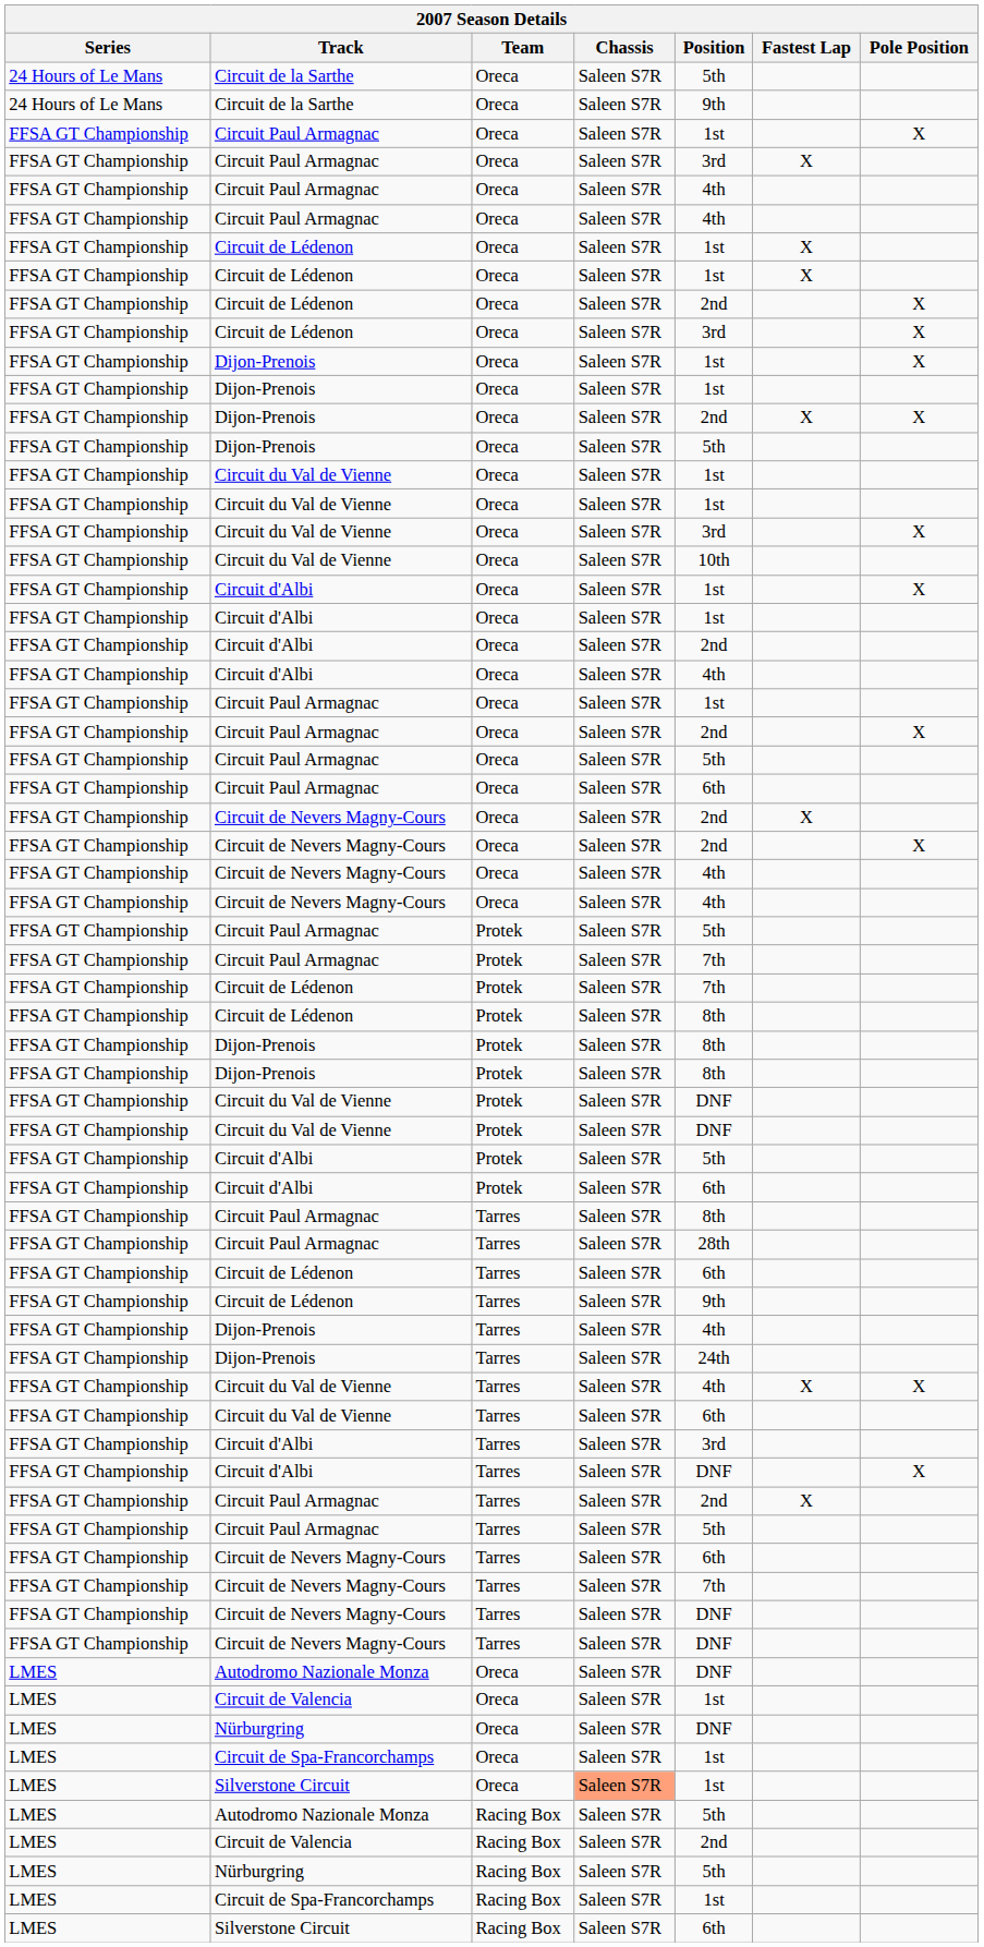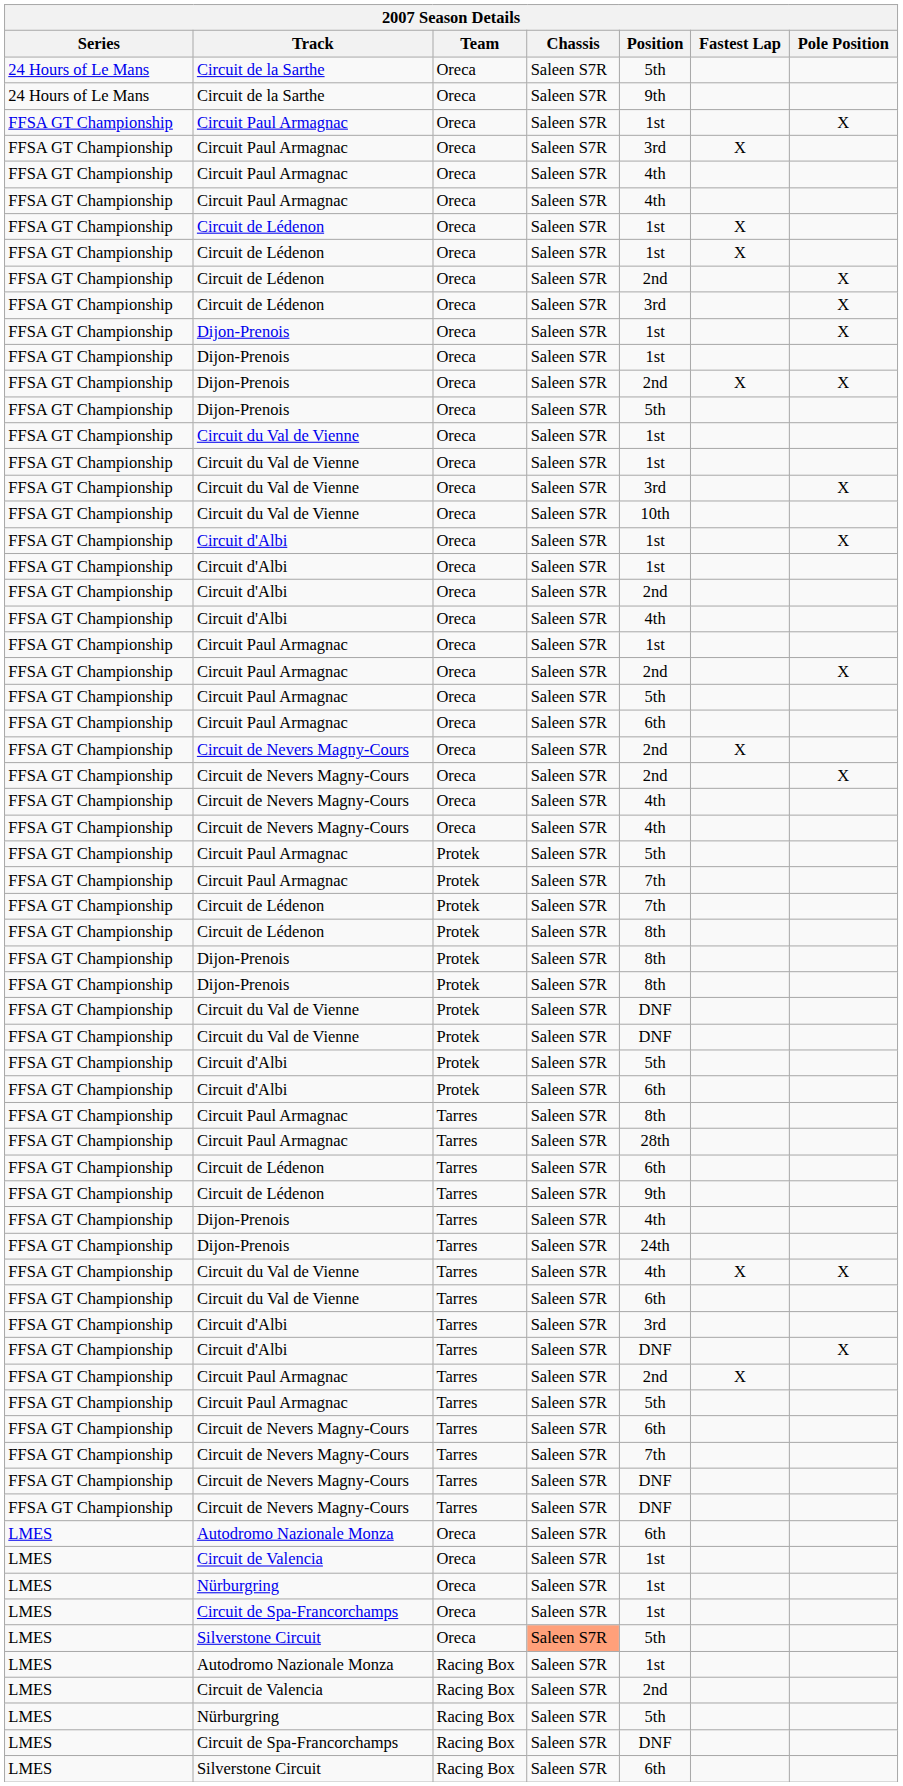 <table class="wikitable collapsible collapsed">
 <tr>
 <th colspan="7" width="875px">2007 Season Details</th>
 </tr>
 <tr>
 <th scope="col">Series</th>
 <th scope="col">Track</th>
 <th scope="col">Team</th>
 <th scope="col">Chassis</th>
 <th scope="col">Position</th>
 <th scope="col">Fastest Lap</th>
 <th scope="col">Pole Position</th>
 </tr>
 <tr>
 <td><a href='#'>24 Hours of Le Mans</a></td>
 <td><a href='#'>Circuit de la Sarthe</a></td>
 <td>Oreca</td>
 <td>Saleen S7R</td>
 <td style="text-align:center">5th</td>
 <td style="text-align:center"></td>
 <td style="text-align:center"></td>
 </tr>
 <tr>
 <td>24 Hours of Le Mans</td>
 <td>Circuit de la Sarthe</td>
 <td>Oreca</td>
 <td>Saleen S7R</td>
 <td style="text-align:center">9th</td>
 <td style="text-align:center"></td>
 <td style="text-align:center"></td>
 </tr>
 <tr>
 <td><a href='#'>FFSA GT Championship</a></td>
 <td><a href='#'>Circuit Paul Armagnac</a></td>
 <td>Oreca</td>
 <td>Saleen S7R</td>
 <td style="text-align:center">1st</td>
 <td style="text-align:center"></td>
 <td style="text-align:center">X</td>
 </tr>
 <tr>
 <td>FFSA GT Championship</td>
 <td>Circuit Paul Armagnac</td>
 <td>Oreca</td>
 <td>Saleen S7R</td>
 <td style="text-align:center">3rd</td>
 <td style="text-align:center">X</td>
 <td style="text-align:center"></td>
 </tr>
 <tr>
 <td>FFSA GT Championship</td>
 <td>Circuit Paul Armagnac</td>
 <td>Oreca</td>
 <td>Saleen S7R</td>
 <td style="text-align:center">4th</td>
 <td style="text-align:center"></td>
 <td style="text-align:center"></td>
 </tr>
 <tr>
 <td>FFSA GT Championship</td>
 <td>Circuit Paul Armagnac</td>
 <td>Oreca</td>
 <td>Saleen S7R</td>
 <td style="text-align:center">4th</td>
 <td style="text-align:center"></td>
 <td style="text-align:center"></td>
 </tr>
 <tr>
 <td>FFSA GT Championship</td>
 <td><a href='#'>Circuit de Lédenon</a></td>
 <td>Oreca</td>
 <td>Saleen S7R</td>
 <td style="text-align:center">1st</td>
 <td style="text-align:center">X</td>
 <td style="text-align:center"></td>
 </tr>
 <tr>
 <td>FFSA GT Championship</td>
 <td>Circuit de Lédenon</td>
 <td>Oreca</td>
 <td>Saleen S7R</td>
 <td style="text-align:center">1st</td>
 <td style="text-align:center">X</td>
 <td style="text-align:center"></td>
 </tr>
 <tr>
 <td>FFSA GT Championship</td>
 <td>Circuit de Lédenon</td>
 <td>Oreca</td>
 <td>Saleen S7R</td>
 <td style="text-align:center">2nd</td>
 <td style="text-align:center"></td>
 <td style="text-align:center">X</td>
 </tr>
 <tr>
 <td>FFSA GT Championship</td>
 <td>Circuit de Lédenon</td>
 <td>Oreca</td>
 <td>Saleen S7R</td>
 <td style="text-align:center">3rd</td>
 <td style="text-align:center"></td>
 <td style="text-align:center">X</td>
 </tr>
 <tr>
 <td>FFSA GT Championship</td>
 <td><a href='#'>Dijon-Prenois</a></td>
 <td>Oreca</td>
 <td>Saleen S7R</td>
 <td style="text-align:center">1st</td>
 <td style="text-align:center"></td>
 <td style="text-align:center">X</td>
 </tr>
 <tr>
 <td>FFSA GT Championship</td>
 <td>Dijon-Prenois</td>
 <td>Oreca</td>
 <td>Saleen S7R</td>
 <td style="text-align:center">1st</td>
 <td style="text-align:center"></td>
 <td style="text-align:center"></td>
 </tr>
 <tr>
 <td>FFSA GT Championship</td>
 <td>Dijon-Prenois</td>
 <td>Oreca</td>
 <td>Saleen S7R</td>
 <td style="text-align:center">2nd</td>
 <td style="text-align:center">X</td>
 <td style="text-align:center">X</td>
 </tr>
 <tr>
 <td>FFSA GT Championship</td>
 <td>Dijon-Prenois</td>
 <td>Oreca</td>
 <td>Saleen S7R</td>
 <td style="text-align:center">5th</td>
 <td style="text-align:center"></td>
 <td style="text-align:center"></td>
 </tr>
 <tr>
 <td>FFSA GT Championship</td>
 <td><a href='#'>Circuit du Val de Vienne</a></td>
 <td>Oreca</td>
 <td>Saleen S7R</td>
 <td style="text-align:center">1st</td>
 <td style="text-align:center"></td>
 <td style="text-align:center"></td>
 </tr>
 <tr>
 <td>FFSA GT Championship</td>
 <td>Circuit du Val de Vienne</td>
 <td>Oreca</td>
 <td>Saleen S7R</td>
 <td style="text-align:center">1st</td>
 <td style="text-align:center"></td>
 <td style="text-align:center"></td>
 </tr>
 <tr>
 <td>FFSA GT Championship</td>
 <td>Circuit du Val de Vienne</td>
 <td>Oreca</td>
 <td>Saleen S7R</td>
 <td style="text-align:center">3rd</td>
 <td style="text-align:center"></td>
 <td style="text-align:center">X</td>
 </tr>
 <tr>
 <td>FFSA GT Championship</td>
 <td>Circuit du Val de Vienne</td>
 <td>Oreca</td>
 <td>Saleen S7R</td>
 <td style="text-align:center">10th</td>
 <td style="text-align:center"></td>
 <td style="text-align:center"></td>
 </tr>
 <tr>
 <td>FFSA GT Championship</td>
 <td><a href='#'>Circuit d'Albi</a></td>
 <td>Oreca</td>
 <td>Saleen S7R</td>
 <td style="text-align:center">1st</td>
 <td style="text-align:center"></td>
 <td style="text-align:center">X</td>
 </tr>
 <tr>
 <td>FFSA GT Championship</td>
 <td>Circuit d'Albi</td>
 <td>Oreca</td>
 <td>Saleen S7R</td>
 <td style="text-align:center">1st</td>
 <td style="text-align:center"></td>
 <td style="text-align:center"></td>
 </tr>
 <tr>
 <td>FFSA GT Championship</td>
 <td>Circuit d'Albi</td>
 <td>Oreca</td>
 <td>Saleen S7R</td>
 <td style="text-align:center">2nd</td>
 <td style="text-align:center"></td>
 <td style="text-align:center"></td>
 </tr>
 <tr>
 <td>FFSA GT Championship</td>
 <td>Circuit d'Albi</td>
 <td>Oreca</td>
 <td>Saleen S7R</td>
 <td style="text-align:center">4th</td>
 <td style="text-align:center"></td>
 <td style="text-align:center"></td>
 </tr>
 <tr>
 <td>FFSA GT Championship</td>
 <td>Circuit Paul Armagnac</td>
 <td>Oreca</td>
 <td>Saleen S7R</td>
 <td style="text-align:center">1st</td>
 <td style="text-align:center"></td>
 <td style="text-align:center"></td>
 </tr>
 <tr>
 <td>FFSA GT Championship</td>
 <td>Circuit Paul Armagnac</td>
 <td>Oreca</td>
 <td>Saleen S7R</td>
 <td style="text-align:center">2nd</td>
 <td style="text-align:center"></td>
 <td style="text-align:center">X</td>
 </tr>
 <tr>
 <td>FFSA GT Championship</td>
 <td>Circuit Paul Armagnac</td>
 <td>Oreca</td>
 <td>Saleen S7R</td>
 <td style="text-align:center">5th</td>
 <td style="text-align:center"></td>
 <td style="text-align:center"></td>
 </tr>
 <tr>
 <td>FFSA GT Championship</td>
 <td>Circuit Paul Armagnac</td>
 <td>Oreca</td>
 <td>Saleen S7R</td>
 <td style="text-align:center">6th</td>
 <td style="text-align:center"></td>
 <td style="text-align:center"></td>
 </tr>
 <tr>
 <td>FFSA GT Championship</td>
 <td><a href='#'>Circuit de Nevers Magny-Cours</a></td>
 <td>Oreca</td>
 <td>Saleen S7R</td>
 <td style="text-align:center">2nd</td>
 <td style="text-align:center">X</td>
 <td style="text-align:center"></td>
 </tr>
 <tr>
 <td>FFSA GT Championship</td>
 <td>Circuit de Nevers Magny-Cours</td>
 <td>Oreca</td>
 <td>Saleen S7R</td>
 <td style="text-align:center">2nd</td>
 <td style="text-align:center"></td>
 <td style="text-align:center">X</td>
 </tr>
 <tr>
 <td>FFSA GT Championship</td>
 <td>Circuit de Nevers Magny-Cours</td>
 <td>Oreca</td>
 <td>Saleen S7R</td>
 <td style="text-align:center">4th</td>
 <td style="text-align:center"></td>
 <td style="text-align:center"></td>
 </tr>
 <tr>
 <td>FFSA GT Championship</td>
 <td>Circuit de Nevers Magny-Cours</td>
 <td>Oreca</td>
 <td>Saleen S7R</td>
 <td style="text-align:center">4th</td>
 <td style="text-align:center"></td>
 <td style="text-align:center"></td>
 </tr>
 <tr>
 <td>FFSA GT Championship</td>
 <td>Circuit Paul Armagnac</td>
 <td>Protek</td>
 <td>Saleen S7R</td>
 <td style="text-align:center">5th</td>
 <td style="text-align:center"></td>
 <td style="text-align:center"></td>
 </tr>
 <tr>
 <td>FFSA GT Championship</td>
 <td>Circuit Paul Armagnac</td>
 <td>Protek</td>
 <td>Saleen S7R</td>
 <td style="text-align:center">7th</td>
 <td style="text-align:center"></td>
 <td style="text-align:center"></td>
 </tr>
 <tr>
 <td>FFSA GT Championship</td>
 <td>Circuit de Lédenon</td>
 <td>Protek</td>
 <td>Saleen S7R</td>
 <td style="text-align:center">7th</td>
 <td style="text-align:center"></td>
 <td style="text-align:center"></td>
 </tr>
 <tr>
 <td>FFSA GT Championship</td>
 <td>Circuit de Lédenon</td>
 <td>Protek</td>
 <td>Saleen S7R</td>
 <td style="text-align:center">8th</td>
 <td style="text-align:center"></td>
 <td style="text-align:center"></td>
 </tr>
 <tr>
 <td>FFSA GT Championship</td>
 <td>Dijon-Prenois</td>
 <td>Protek</td>
 <td>Saleen S7R</td>
 <td style="text-align:center">8th</td>
 <td style="text-align:center"></td>
 <td style="text-align:center"></td>
 </tr>
 <tr>
 <td>FFSA GT Championship</td>
 <td>Dijon-Prenois</td>
 <td>Protek</td>
 <td>Saleen S7R</td>
 <td style="text-align:center">8th</td>
 <td style="text-align:center"></td>
 <td style="text-align:center"></td>
 </tr>
 <tr>
 <td>FFSA GT Championship</td>
 <td>Circuit du Val de Vienne</td>
 <td>Protek</td>
 <td>Saleen S7R</td>
 <td style="text-align:center">DNF</td>
 <td style="text-align:center"></td>
 <td style="text-align:center"></td>
 </tr>
 <tr>
 <td>FFSA GT Championship</td>
 <td>Circuit du Val de Vienne</td>
 <td>Protek</td>
 <td>Saleen S7R</td>
 <td style="text-align:center">DNF</td>
 <td style="text-align:center"></td>
 <td style="text-align:center"></td>
 </tr>
 <tr>
 <td>FFSA GT Championship</td>
 <td>Circuit d'Albi</td>
 <td>Protek</td>
 <td>Saleen S7R</td>
 <td style="text-align:center">5th</td>
 <td style="text-align:center"></td>
 <td style="text-align:center"></td>
 </tr>
 <tr>
 <td>FFSA GT Championship</td>
 <td>Circuit d'Albi</td>
 <td>Protek</td>
 <td>Saleen S7R</td>
 <td style="text-align:center">6th</td>
 <td style="text-align:center"></td>
 <td style="text-align:center"></td>
 </tr>
 <tr>
 <td>FFSA GT Championship</td>
 <td>Circuit Paul Armagnac</td>
 <td>Tarres</td>
 <td>Saleen S7R</td>
 <td style="text-align:center">8th</td>
 <td style="text-align:center"></td>
 <td style="text-align:center"></td>
 </tr>
 <tr>
 <td>FFSA GT Championship</td>
 <td>Circuit Paul Armagnac</td>
 <td>Tarres</td>
 <td>Saleen S7R</td>
 <td style="text-align:center">28th</td>
 <td style="text-align:center"></td>
 <td style="text-align:center"></td>
 </tr>
 <tr>
 <td>FFSA GT Championship</td>
 <td>Circuit de Lédenon</td>
 <td>Tarres</td>
 <td>Saleen S7R</td>
 <td style="text-align:center">6th</td>
 <td style="text-align:center"></td>
 <td style="text-align:center"></td>
 </tr>
 <tr>
 <td>FFSA GT Championship</td>
 <td>Circuit de Lédenon</td>
 <td>Tarres</td>
 <td>Saleen S7R</td>
 <td style="text-align:center">9th</td>
 <td style="text-align:center"></td>
 <td style="text-align:center"></td>
 </tr>
 <tr>
 <td>FFSA GT Championship</td>
 <td>Dijon-Prenois</td>
 <td>Tarres</td>
 <td>Saleen S7R</td>
 <td style="text-align:center">4th</td>
 <td style="text-align:center"></td>
 <td style="text-align:center"></td>
 </tr>
 <tr>
 <td>FFSA GT Championship</td>
 <td>Dijon-Prenois</td>
 <td>Tarres</td>
 <td>Saleen S7R</td>
 <td style="text-align:center">24th</td>
 <td style="text-align:center"></td>
 <td style="text-align:center"></td>
 </tr>
 <tr>
 <td>FFSA GT Championship</td>
 <td>Circuit du Val de Vienne</td>
 <td>Tarres</td>
 <td>Saleen S7R</td>
 <td style="text-align:center">4th</td>
 <td style="text-align:center">X</td>
 <td style="text-align:center">X</td>
 </tr>
 <tr>
 <td>FFSA GT Championship</td>
 <td>Circuit du Val de Vienne</td>
 <td>Tarres</td>
 <td>Saleen S7R</td>
 <td style="text-align:center">6th</td>
 <td style="text-align:center"></td>
 <td style="text-align:center"></td>
 </tr>
 <tr>
 <td>FFSA GT Championship</td>
 <td>Circuit d'Albi</td>
 <td>Tarres</td>
 <td>Saleen S7R</td>
 <td style="text-align:center">3rd</td>
 <td style="text-align:center"></td>
 <td style="text-align:center"></td>
 </tr>
 <tr>
 <td>FFSA GT Championship</td>
 <td>Circuit d'Albi</td>
 <td>Tarres</td>
 <td>Saleen S7R</td>
 <td style="text-align:center">DNF</td>
 <td style="text-align:center"></td>
 <td style="text-align:center">X</td>
 </tr>
 <tr>
 <td>FFSA GT Championship</td>
 <td>Circuit Paul Armagnac</td>
 <td>Tarres</td>
 <td>Saleen S7R</td>
 <td style="text-align:center">2nd</td>
 <td style="text-align:center">X</td>
 <td style="text-align:center"></td>
 </tr>
 <tr>
 <td>FFSA GT Championship</td>
 <td>Circuit Paul Armagnac</td>
 <td>Tarres</td>
 <td>Saleen S7R</td>
 <td style="text-align:center">5th</td>
 <td style="text-align:center"></td>
 <td style="text-align:center"></td>
 </tr>
 <tr>
 <td>FFSA GT Championship</td>
 <td>Circuit de Nevers Magny-Cours</td>
 <td>Tarres</td>
 <td>Saleen S7R</td>
 <td style="text-align:center">6th</td>
 <td style="text-align:center"></td>
 <td style="text-align:center"></td>
 </tr>
 <tr>
 <td>FFSA GT Championship</td>
 <td>Circuit de Nevers Magny-Cours</td>
 <td>Tarres</td>
 <td>Saleen S7R</td>
 <td style="text-align:center">7th</td>
 <td style="text-align:center"></td>
 <td style="text-align:center"></td>
 </tr>
 <tr>
 <td>FFSA GT Championship</td>
 <td>Circuit de Nevers Magny-Cours</td>
 <td>Tarres</td>
 <td>Saleen S7R</td>
 <td style="text-align:center">DNF</td>
 <td style="text-align:center"></td>
 <td style="text-align:center"></td>
 </tr>
 <tr>
 <td>FFSA GT Championship</td>
 <td>Circuit de Nevers Magny-Cours</td>
 <td>Tarres</td>
 <td>Saleen S7R</td>
 <td style="text-align:center">DNF</td>
 <td style="text-align:center"></td>
 <td style="text-align:center"></td>
 </tr>
 <tr>
 <td><a href='#'>LMES</a></td>
 <td><a href='#'>Autodromo Nazionale Monza</a></td>
 <td>Oreca</td>
 <td>Saleen S7R</td>
-<td style="text-align:center">DNF</td>
+<td style="text-align:center">6th</td>
 <td style="text-align:center"></td>
 <td style="text-align:center"></td>
 </tr>
 <tr>
 <td>LMES</td>
 <td><a href='#'>Circuit de Valencia</a></td>
 <td>Oreca</td>
 <td>Saleen S7R</td>
 <td style="text-align:center">1st</td>
 <td style="text-align:center"></td>
 <td style="text-align:center"></td>
 </tr>
 <tr>
 <td>LMES</td>
 <td><a href='#'>Nürburgring</a></td>
 <td>Oreca</td>
 <td>Saleen S7R</td>
-<td style="text-align:center">DNF</td>
+<td style="text-align:center">1st</td>
 <td style="text-align:center"></td>
 <td style="text-align:center"></td>
 </tr>
 <tr>
 <td>LMES</td>
 <td><a href='#'>Circuit de Spa-Francorchamps</a></td>
 <td>Oreca</td>
 <td>Saleen S7R</td>
 <td style="text-align:center">1st</td>
 <td style="text-align:center"></td>
 <td style="text-align:center"></td>
 </tr>
 <tr>
 <td>LMES</td>
 <td><a href='#'>Silverstone Circuit</a></td>
 <td>Oreca</td>
 <td style="background: lightsalmon;">Saleen S7R</td>
-<td style="text-align:center">1st</td>
+<td style="text-align:center">5th</td>
 <td style="text-align:center"></td>
 <td style="text-align:center"></td>
 </tr>
 <tr>
 <td>LMES</td>
 <td>Autodromo Nazionale Monza</td>
 <td>Racing Box</td>
 <td>Saleen S7R</td>
-<td style="text-align:center">5th</td>
+<td style="text-align:center">1st</td>
 <td style="text-align:center"></td>
 <td style="text-align:center"></td>
 </tr>
 <tr>
 <td>LMES</td>
 <td>Circuit de Valencia</td>
 <td>Racing Box</td>
 <td>Saleen S7R</td>
 <td style="text-align:center">2nd</td>
 <td style="text-align:center"></td>
 <td style="text-align:center"></td>
 </tr>
 <tr>
 <td>LMES</td>
 <td>Nürburgring</td>
 <td>Racing Box</td>
 <td>Saleen S7R</td>
 <td style="text-align:center">5th</td>
 <td style="text-align:center"></td>
 <td style="text-align:center"></td>
 </tr>
 <tr>
 <td>LMES</td>
 <td>Circuit de Spa-Francorchamps</td>
 <td>Racing Box</td>
 <td>Saleen S7R</td>
-<td style="text-align:center">1st</td>
+<td style="text-align:center">DNF</td>
 <td style="text-align:center"></td>
 <td style="text-align:center"></td>
 </tr>
 <tr>
 <td>LMES</td>
 <td>Silverstone Circuit</td>
 <td>Racing Box</td>
 <td>Saleen S7R</td>
 <td style="text-align:center">6th</td>
 <td style="text-align:center"></td>
 <td style="text-align:center"></td>
 </tr>
 <tr>
 </tr>
 </table>
